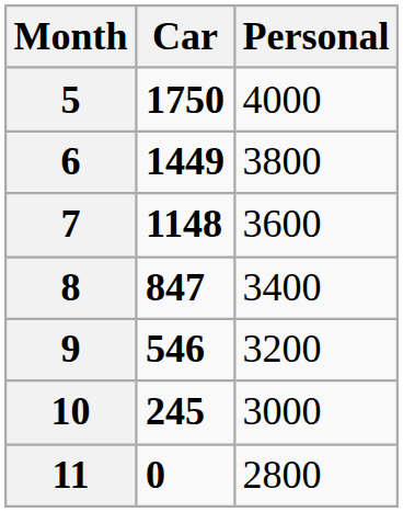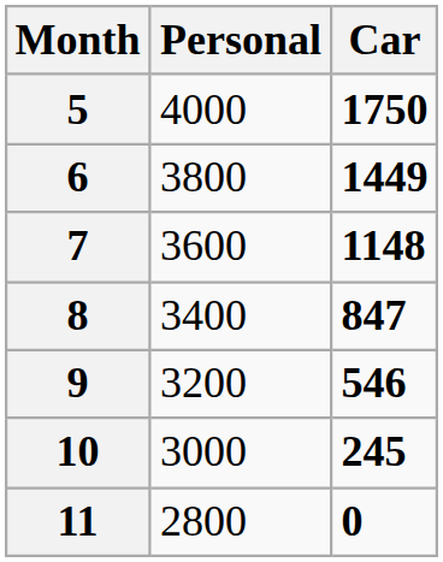 <table class="wikitable" style="margin: auto;">
 <tr>
 <th scope="col">Month</th>
+<th scope="col">Personal</th>
 <th scope="col">Car</th>
-<th scope="col">Personal</th>
 </tr>
 <tr>
 <th scope="row">5</th>
+<td>4000</td>
 <td><strong>1750</strong></td>
-<td>4000</td>
 </tr>
 <tr>
 <th scope="row">6</th>
+<td>3800</td>
 <td><strong>1449</strong></td>
-<td>3800</td>
 </tr>
 <tr>
 <th scope="row">7</th>
+<td>3600</td>
 <td><strong>1148</strong></td>
-<td>3600</td>
 </tr>
 <tr>
 <th scope="row">8</th>
+<td>3400</td>
 <td><strong>847</strong></td>
-<td>3400</td>
 </tr>
 <tr>
 <th scope="row">9</th>
+<td>3200</td>
 <td><strong>546</strong></td>
-<td>3200</td>
 </tr>
 <tr>
 <th scope="row">10</th>
+<td>3000</td>
 <td><strong>245</strong></td>
-<td>3000</td>
 </tr>
 <tr>
 <th scope="row">11</th>
+<td>2800</td>
 <td><strong>0</strong></td>
-<td>2800</td>
 </tr>
 </table>
